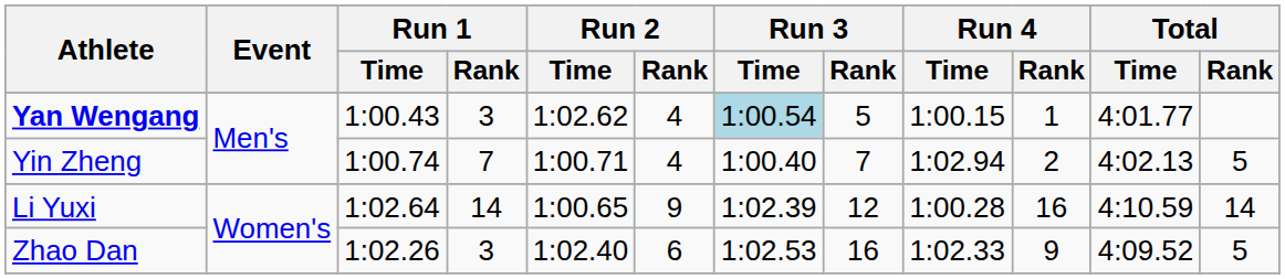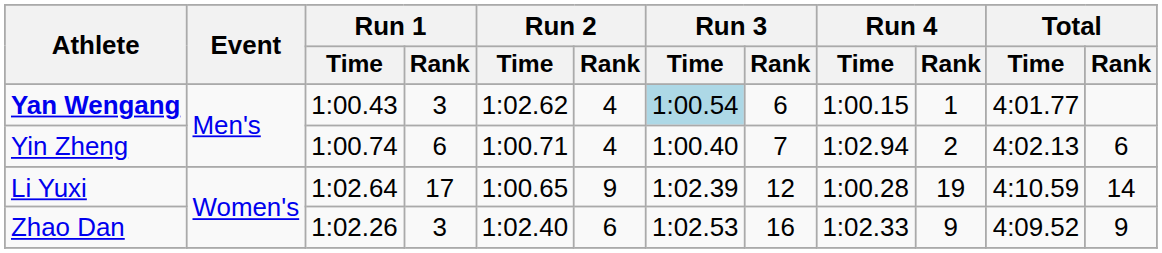 <table class="wikitable" style="font-size:90%">
 <tr>
 <th rowspan="2">Athlete</th>
 <th rowspan="2">Event</th>
 <th colspan="2">Run 1</th>
 <th colspan="2">Run 2</th>
 <th colspan="2">Run 3</th>
 <th colspan="2">Run 4</th>
 <th colspan="2">Total</th>
 </tr>
 <tr style="font-size:95%">
 <th>Time</th>
 <th>Rank</th>
 <th>Time</th>
 <th>Rank</th>
 <th>Time</th>
 <th>Rank</th>
 <th>Time</th>
 <th>Rank</th>
 <th>Time</th>
 <th>Rank</th>
 </tr>
 <tr align=center>
 <td align=left><strong><a href='#'>Yan Wengang</a></strong></td>
 <td align=left rowspan=2><a href='#'>Men's</a></td>
 <td>1:00.43</td>
 <td>3</td>
 <td>1:02.62</td>
 <td>4</td>
 <td style="background: lightblue;">1:00.54</td>
-<td>5</td>
+<td>6</td>
 <td>1:00.15</td>
 <td>1</td>
 <td>4:01.77</td>
 <td></td>
 </tr>
 <tr align=center>
 <td align=left><a href='#'>Yin Zheng</a></td>
 <td>1:00.74</td>
-<td>7</td>
+<td>6</td>
 <td>1:00.71</td>
 <td>4</td>
 <td>1:00.40</td>
 <td>7</td>
 <td>1:02.94</td>
 <td>2</td>
 <td>4:02.13</td>
-<td>5</td>
+<td>6</td>
 </tr>
 <tr align=center>
 <td align=left><a href='#'>Li Yuxi</a></td>
 <td align=left rowspan=2><a href='#'>Women's</a></td>
 <td>1:02.64</td>
-<td>14</td>
+<td>17</td>
 <td>1:00.65</td>
 <td>9</td>
 <td>1:02.39</td>
 <td>12</td>
 <td>1:00.28</td>
-<td>16</td>
+<td>19</td>
 <td>4:10.59</td>
 <td>14</td>
 </tr>
 <tr align=center>
 <td align=left><a href='#'>Zhao Dan</a></td>
 <td>1:02.26</td>
 <td>3</td>
 <td>1:02.40</td>
 <td>6</td>
 <td>1:02.53</td>
 <td>16</td>
 <td>1:02.33</td>
 <td>9</td>
 <td>4:09.52</td>
-<td>5</td>
+<td>9</td>
 </tr>
 </table>
